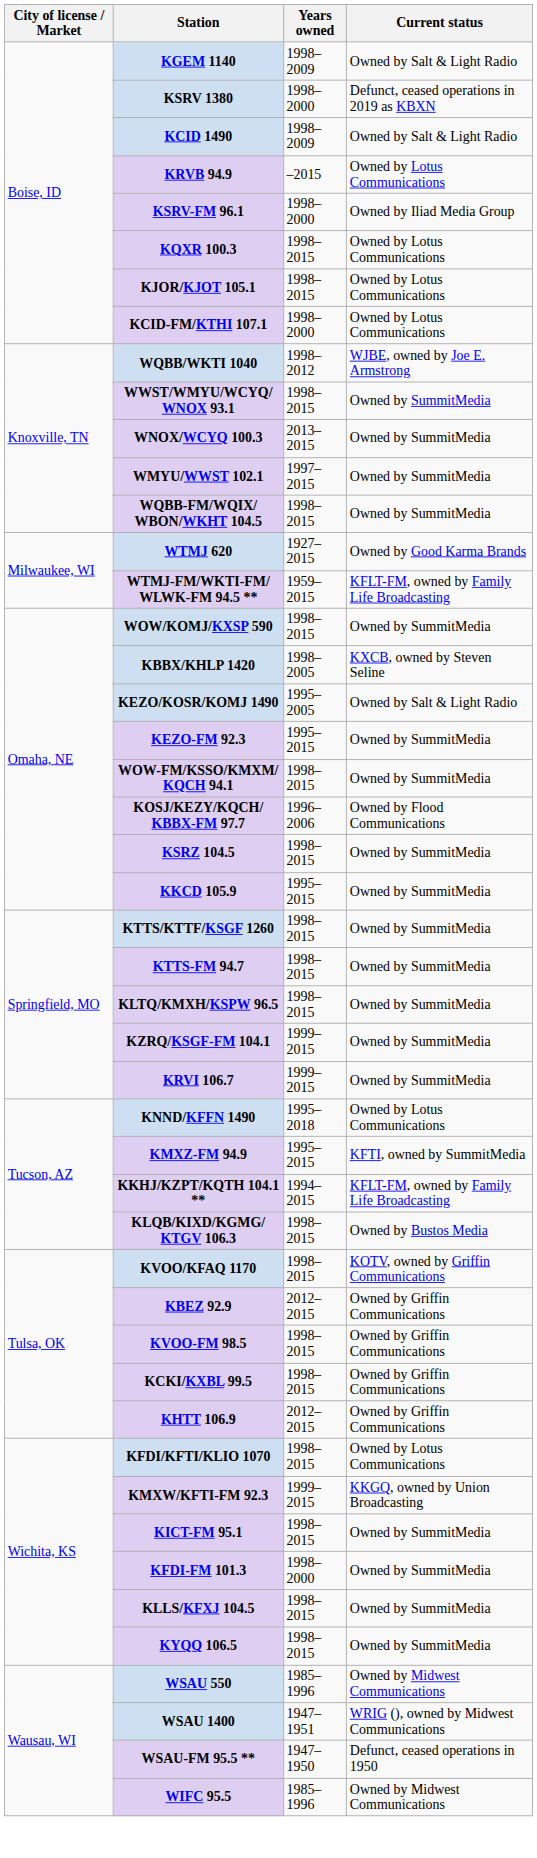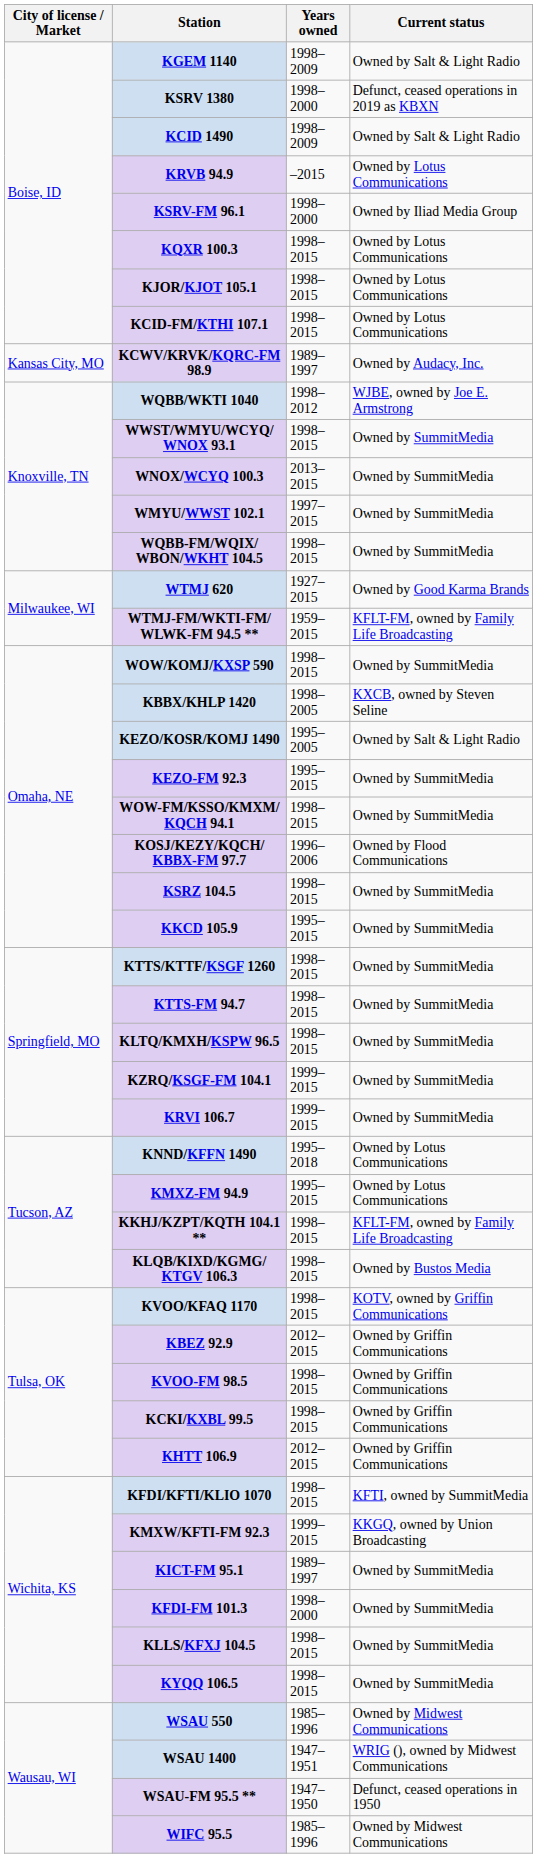 <table class="wikitable">
 <tr>
 <th scope="col">City of license / Market</th>
 <th scope="col">Station</th>
 <th scope="col">Years owned</th>
 <th scope="col">Current status</th>
 </tr>
 <tr>
 <td rowspan="8"><a href='#'>Boise, ID</a></td>
 <th style="background: #cedff2;"><a href='#'>KGEM</a> 1140</th>
 <td>1998–2009</td>
 <td>Owned by Salt & Light Radio</td>
 </tr>
 <tr>
 <th style="background: #cedff2;">KSRV 1380</th>
 <td>1998–2000</td>
 <td>Defunct, ceased operations in 2019 as <a href='#'>KBXN</a></td>
 </tr>
 <tr>
 <th style="background: #cedff2;"><a href='#'>KCID</a> 1490</th>
 <td>1998–2009</td>
 <td>Owned by Salt & Light Radio</td>
 </tr>
 <tr>
 <th style="background: #ddcef2;"><a href='#'>KRVB</a> 94.9</th>
 <td>–2015</td>
 <td>Owned by <a href='#'>Lotus Communications</a></td>
 </tr>
 <tr>
 <th style="background: #decff2;"><a href='#'>KSRV-FM</a> 96.1</th>
 <td>1998–2000</td>
 <td>Owned by Iliad Media Group</td>
 </tr>
 <tr>
 <th style="background: #ddcef2;"><a href='#'>KQXR</a> 100.3</th>
 <td>1998–2015</td>
 <td>Owned by Lotus Communications</td>
 </tr>
 <tr>
 <th style="background: #ddcef2;">KJOR/<a href='#'>KJOT</a> 105.1</th>
 <td>1998–2015</td>
 <td>Owned by Lotus Communications</td>
 </tr>
 <tr>
 <th style="background: #ddcef2;">KCID-FM/<a href='#'>KTHI</a> 107.1</th>
-<td>1998–2000</td>
+<td>1998–2015</td>
 <td>Owned by Lotus Communications</td>
+</tr>
+<tr>
+<td><a href='#'>Kansas City, MO</a></td>
+<th style="background: #ddcef2;">KCWV/KRVK/<a href='#'>KQRC-FM</a> 98.9</th>
+<td>1989–1997</td>
+<td>Owned by <a href='#'>Audacy, Inc.</a></td>
 </tr>
 <tr>
 <td rowspan="5"><a href='#'>Knoxville, TN</a></td>
 <th style="background: #cedff2;">WQBB/WKTI 1040</th>
 <td>1998–2012</td>
 <td><a href='#'>WJBE</a>, owned by <a href='#'>Joe E. Armstrong</a></td>
 </tr>
 <tr>
 <th style="background: #ddcef2;">WWST/WMYU/WCYQ/<br><a href='#'>WNOX</a> 93.1</th>
 <td>1998–2015</td>
 <td>Owned by <a href='#'>SummitMedia</a></td>
 </tr>
 <tr>
 <th style="background: #ddcef2;">WNOX/<a href='#'>WCYQ</a> 100.3</th>
 <td>2013–2015</td>
 <td>Owned by SummitMedia</td>
 </tr>
 <tr>
 <th style="background: #ddcef2;">WMYU/<a href='#'>WWST</a> 102.1</th>
 <td>1997–2015</td>
 <td>Owned by SummitMedia</td>
 </tr>
 <tr>
 <th style="background: #ddcef2;">WQBB-FM/WQIX/<br>WBON/<a href='#'>WKHT</a> 104.5</th>
 <td>1998–2015</td>
 <td>Owned by SummitMedia</td>
 </tr>
 <tr>
 <td rowspan="2"><a href='#'>Milwaukee, WI</a></td>
 <th style="background: #cedff2;"><a href='#'>WTMJ</a> 620</th>
 <td>1927–2015</td>
 <td>Owned by <a href='#'>Good Karma Brands</a></td>
 </tr>
 <tr>
 <th style="background: #decff2;">WTMJ-FM/WKTI-FM/<br>WLWK-FM 94.5 **</th>
 <td>1959–2015</td>
 <td><a href='#'>KFLT-FM</a>, owned by <a href='#'>Family Life Broadcasting</a></td>
 </tr>
 <tr>
 <td rowspan="8"><a href='#'>Omaha, NE</a></td>
 <th style="background: #cedff2;">WOW/KOMJ/<a href='#'>KXSP</a> 590</th>
 <td>1998–2015</td>
 <td>Owned by SummitMedia</td>
 </tr>
 <tr>
 <th style="background: #cedff2;">KBBX/KHLP 1420</th>
 <td>1998–2005</td>
 <td><a href='#'>KXCB</a>, owned by Steven Seline</td>
 </tr>
 <tr>
 <th style="background: #cedff2;">KEZO/KOSR/KOMJ 1490</th>
 <td>1995–2005</td>
 <td>Owned by Salt & Light Radio</td>
 </tr>
 <tr>
 <th style="background: #ddcef2;"><a href='#'>KEZO-FM</a> 92.3</th>
 <td>1995–2015</td>
 <td>Owned by SummitMedia</td>
 </tr>
 <tr>
 <th style="background: #ddcef2;">WOW-FM/KSSO/KMXM/<br><a href='#'>KQCH</a> 94.1</th>
 <td>1998–2015</td>
 <td>Owned by SummitMedia</td>
 </tr>
 <tr>
 <th style="background: #ddcef2;">KOSJ/KEZY/KQCH/<br><a href='#'>KBBX-FM</a> 97.7</th>
 <td>1996–2006</td>
 <td>Owned by Flood Communications</td>
 </tr>
 <tr>
 <th style="background: #ddcef2;"><a href='#'>KSRZ</a> 104.5</th>
 <td>1998–2015</td>
 <td>Owned by SummitMedia</td>
 </tr>
 <tr>
 <th style="background: #ddcef2;"><a href='#'>KKCD</a> 105.9</th>
 <td>1995–2015</td>
 <td>Owned by SummitMedia</td>
 </tr>
 <tr>
 <td rowspan="5"><a href='#'>Springfield, MO</a></td>
 <th style="background: #cedff2;">KTTS/KTTF/<a href='#'>KSGF</a> 1260</th>
 <td>1998–2015</td>
 <td>Owned by SummitMedia</td>
 </tr>
 <tr>
 <th style="background: #ddcef2;"><a href='#'>KTTS-FM</a> 94.7</th>
 <td>1998–2015</td>
 <td>Owned by SummitMedia</td>
 </tr>
 <tr>
 <th style="background: #ddcef2;">KLTQ/KMXH/<a href='#'>KSPW</a> 96.5</th>
 <td>1998–2015</td>
 <td>Owned by SummitMedia</td>
 </tr>
 <tr>
 <th style="background: #ddcef2;">KZRQ/<a href='#'>KSGF-FM</a> 104.1</th>
 <td>1999–2015</td>
 <td>Owned by SummitMedia</td>
 </tr>
 <tr>
 <th style="background: #ddcef2;"><a href='#'>KRVI</a> 106.7</th>
 <td>1999–2015</td>
 <td>Owned by SummitMedia</td>
 </tr>
 <tr>
 <td rowspan="4"><a href='#'>Tucson, AZ</a></td>
 <th style="background: #cedff2;">KNND/<a href='#'>KFFN</a> 1490</th>
 <td>1995–2018</td>
 <td>Owned by Lotus Communications</td>
 </tr>
 <tr>
 <th style="background: #ddcef2;"><a href='#'>KMXZ-FM</a> 94.9</th>
 <td>1995–2015</td>
-<td><a href='#'>KFTI</a>, owned by SummitMedia</td>
+<td>Owned by Lotus Communications</td>
 </tr>
 <tr>
 <th style="background: #ddcef2;">KKHJ/KZPT/KQTH 104.1 **</th>
-<td>1994–2015</td>
+<td>1998–2015</td>
 <td><a href='#'>KFLT-FM</a>, owned by <a href='#'>Family Life Broadcasting</a></td>
 </tr>
 <tr>
 <th style="background: #ddcef2;">KLQB/KIXD/KGMG/<br><a href='#'>KTGV</a> 106.3</th>
 <td>1998–2015</td>
 <td>Owned by <a href='#'>Bustos Media</a></td>
 </tr>
 <tr>
 <td rowspan="5"><a href='#'>Tulsa, OK</a></td>
 <th style="background: #cedff2;">KVOO/KFAQ 1170</th>
 <td>1998–2015</td>
 <td><a href='#'>KOTV</a>, owned by <a href='#'>Griffin Communications</a></td>
 </tr>
 <tr>
 <th style="background: #ddcef2;"><a href='#'>KBEZ</a> 92.9</th>
 <td>2012–2015</td>
 <td>Owned by Griffin Communications</td>
 </tr>
 <tr>
 <th style="background: #ddcef2;"><a href='#'>KVOO-FM</a> 98.5</th>
 <td>1998–2015</td>
 <td>Owned by Griffin Communications</td>
 </tr>
 <tr>
 <th style="background: #ddcef2;">KCKI/<a href='#'>KXBL</a> 99.5</th>
 <td>1998–2015</td>
 <td>Owned by Griffin Communications</td>
 </tr>
 <tr>
 <th style="background: #ddcef2;"><a href='#'>KHTT</a> 106.9</th>
 <td>2012–2015</td>
 <td>Owned by Griffin Communications</td>
 </tr>
 <tr>
 <td rowspan="6"><a href='#'>Wichita, KS</a></td>
 <th style="background: #cedff2;">KFDI/KFTI/KLIO 1070</th>
 <td>1998–2015</td>
-<td>Owned by Lotus Communications</td>
+<td><a href='#'>KFTI</a>, owned by SummitMedia</td>
 </tr>
 <tr>
 <th style="background: #ddcef2;">KMXW/KFTI-FM 92.3</th>
 <td>1999–2015</td>
 <td><a href='#'>KKGQ</a>, owned by Union Broadcasting</td>
 </tr>
 <tr>
 <th style="background: #ddcef2;"><a href='#'>KICT-FM</a> 95.1</th>
-<td>1998–2015</td>
+<td>1989–1997</td>
 <td>Owned by SummitMedia</td>
 </tr>
 <tr>
 <th style="background: #ddcef2;"><a href='#'>KFDI-FM</a> 101.3</th>
 <td>1998–2000</td>
 <td>Owned by SummitMedia</td>
 </tr>
 <tr>
 <th style="background: #ddcef2;">KLLS/<a href='#'>KFXJ</a> 104.5</th>
 <td>1998–2015</td>
 <td>Owned by SummitMedia</td>
 </tr>
 <tr>
 <th style="background: #ddcef2;"><a href='#'>KYQQ</a> 106.5</th>
 <td>1998–2015</td>
 <td>Owned by SummitMedia</td>
 </tr>
 <tr>
 <td rowspan="4"><a href='#'>Wausau, WI</a></td>
 <th style="background: #cedff2;"><a href='#'>WSAU</a> 550</th>
 <td>1985–1996</td>
 <td>Owned by <a href='#'>Midwest Communications</a></td>
 </tr>
 <tr>
 <th style="background: #cedff2;">WSAU 1400</th>
 <td>1947–1951</td>
 <td><a href='#'>WRIG</a> (), owned by Midwest Communications</td>
 </tr>
 <tr>
 <th style="background: #ddcef2;">WSAU-FM 95.5 **</th>
 <td>1947–1950</td>
 <td>Defunct, ceased operations in 1950</td>
 </tr>
 <tr>
 <th style="background: #ddcef2;"><a href='#'>WIFC</a> 95.5</th>
 <td>1985–1996</td>
 <td>Owned by Midwest Communications</td>
 </tr>
 </table>
